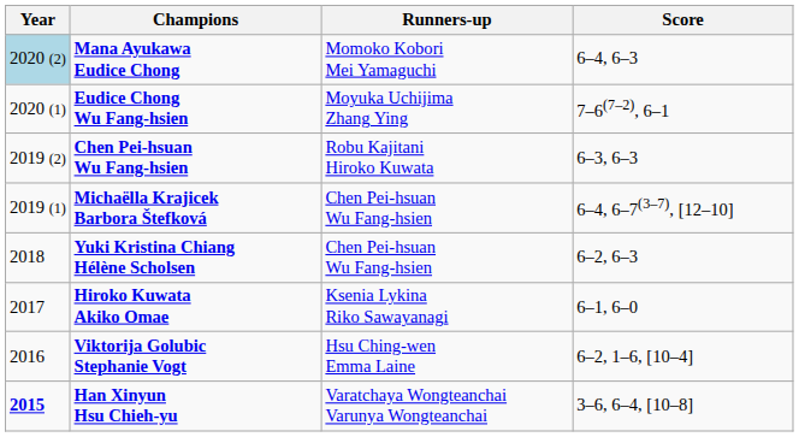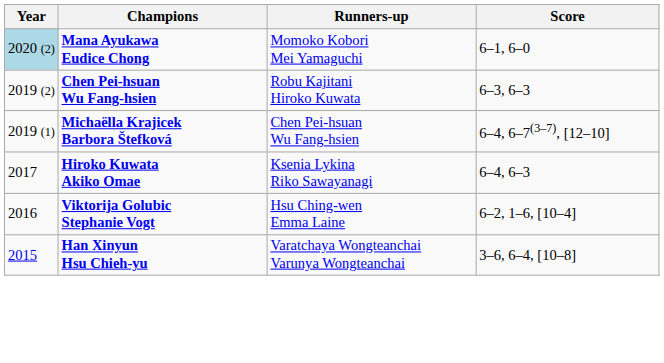 <table class="wikitable" style="font-size:90%">
 <tr>
 <th>Year</th>
 <th width="200">Champions</th>
 <th width="200">Runners-up</th>
 <th width="175">Score</th>
 </tr>
 <tr>
 <td style="background: lightblue;">2020 <small>(2)</small></td>
 <td> <strong><a href='#'>Mana Ayukawa</a></strong> <br>  <strong><a href='#'>Eudice Chong</a></strong></td>
 <td> <a href='#'>Momoko Kobori</a> <br>  <a href='#'>Mei Yamaguchi</a></td>
-<td>6–4, 6–3</td>
-</tr>
-<tr>
-<td>2020 <small>(1)</small></td>
-<td> <strong><a href='#'>Eudice Chong</a></strong> <br>  <strong><a href='#'>Wu Fang-hsien</a></strong></td>
-<td> <a href='#'>Moyuka Uchijima</a> <br>  <a href='#'>Zhang Ying</a></td>
-<td>7–6<sup>(7–2)</sup>, 6–1</td>
+<td>6–1, 6–0</td>
 </tr>
 <tr>
 <td>2019 <small>(2)</small></td>
 <td> <strong><a href='#'>Chen Pei-hsuan</a></strong> <br>  <strong><a href='#'>Wu Fang-hsien</a></strong></td>
 <td> <a href='#'>Robu Kajitani</a> <br>  <a href='#'>Hiroko Kuwata</a></td>
 <td>6–3, 6–3</td>
 </tr>
 <tr>
 <td>2019 <small>(1)</small></td>
 <td> <strong><a href='#'>Michaëlla Krajicek</a></strong> <br>  <strong><a href='#'>Barbora Štefková</a></strong></td>
 <td> <a href='#'>Chen Pei-hsuan</a> <br>  <a href='#'>Wu Fang-hsien</a></td>
 <td>6–4, 6–7<sup>(3–7)</sup>, [12–10]</td>
 </tr>
 <tr>
-<td>2018</td>
-<td> <strong><a href='#'>Yuki Kristina Chiang</a></strong> <br>  <strong><a href='#'>Hélène Scholsen</a></strong></td>
-<td> <a href='#'>Chen Pei-hsuan</a> <br>  <a href='#'>Wu Fang-hsien</a></td>
-<td>6–2, 6–3</td>
-</tr>
-<tr>
 <td>2017</td>
 <td> <strong><a href='#'>Hiroko Kuwata</a></strong> <br>  <strong><a href='#'>Akiko Omae</a></strong></td>
 <td> <a href='#'>Ksenia Lykina</a> <br>  <a href='#'>Riko Sawayanagi</a></td>
-<td>6–1, 6–0</td>
+<td>6–4, 6–3</td>
 </tr>
 <tr>
 <td>2016</td>
 <td> <strong><a href='#'>Viktorija Golubic</a></strong> <br>  <strong><a href='#'>Stephanie Vogt</a></strong></td>
 <td> <a href='#'>Hsu Ching-wen</a> <br>  <a href='#'>Emma Laine</a></td>
 <td>6–2, 1–6, [10–4]</td>
 </tr>
 <tr>
-<td><strong><a href='#'>2015</a></strong></td>
+<td><a href='#'>2015</a></td>
 <td> <strong><a href='#'>Han Xinyun</a></strong> <br>  <strong><a href='#'>Hsu Chieh-yu</a></strong></td>
 <td> <a href='#'>Varatchaya Wongteanchai</a> <br>  <a href='#'>Varunya Wongteanchai</a></td>
 <td>3–6, 6–4, [10–8]</td>
 </tr>
 </table>
